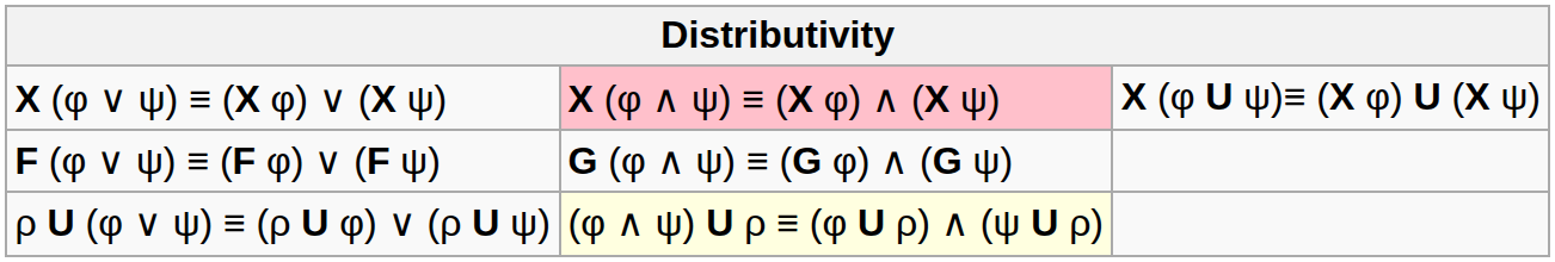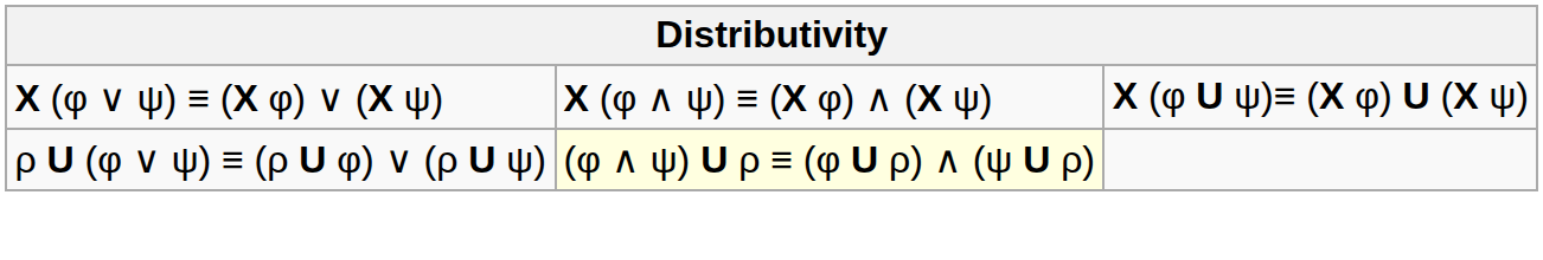 <table class="wikitable">
 <tr>
 <th colspan="3">Distributivity</th>
 </tr>
 <tr>
 <td><strong>X</strong> (φ ∨ ψ) ≡  (<strong>X</strong> φ) ∨ (<strong>X</strong> ψ)</td>
-<td style="background: pink;"><strong>X</strong> (φ ∧ ψ) ≡  (<strong>X</strong> φ) ∧ (<strong>X</strong> ψ)</td>
+<td><strong>X</strong> (φ ∧ ψ) ≡  (<strong>X</strong> φ) ∧ (<strong>X</strong> ψ)</td>
 <td><strong>X</strong> (φ <strong>U</strong> ψ)≡  (<strong>X</strong> φ) <strong>U</strong> (<strong>X</strong> ψ)</td>
-</tr>
-<tr>
-<td><strong>F</strong> (φ ∨ ψ) ≡  (<strong>F</strong> φ) ∨ (<strong>F</strong> ψ)</td>
-<td><strong>G</strong> (φ ∧ ψ) ≡  (<strong>G</strong> φ) ∧ (<strong>G</strong> ψ)</td>
-<td></td>
 </tr>
 <tr>
 <td>ρ <strong>U</strong> (φ ∨ ψ) ≡  (ρ <strong>U</strong> φ) ∨ (ρ <strong>U</strong> ψ)</td>
 <td style="background: lightyellow;">(φ ∧ ψ) <strong>U</strong> ρ ≡  (φ <strong>U</strong> ρ) ∧ (ψ <strong>U</strong> ρ)</td>
 <td></td>
 </tr>
 </table>
